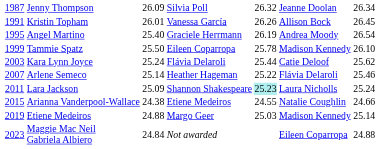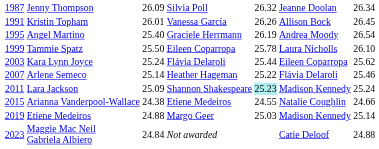 <table>
 <tr>
 <td align=center><a href='#'>1987</a></td>
 <td> <a href='#'>Jenny Thompson</a></td>
 <td>26.09</td>
 <td> <a href='#'>Silvia Poll</a></td>
 <td>26.32</td>
 <td> <a href='#'>Jeanne Doolan</a></td>
 <td>26.34</td>
 </tr>
 <tr>
 <td align=center><a href='#'>1991</a></td>
 <td> <a href='#'>Kristin Topham</a></td>
 <td>26.01</td>
 <td> <a href='#'>Vanessa García</a></td>
 <td>26.26</td>
 <td> <a href='#'>Allison Bock</a></td>
 <td>26.45</td>
 </tr>
 <tr>
 <td align=center><a href='#'>1995</a></td>
 <td> <a href='#'>Angel Martino</a></td>
 <td>25.40</td>
 <td> <a href='#'>Graciele Herrmann</a></td>
 <td>26.19</td>
 <td> <a href='#'>Andrea Moody</a></td>
 <td>26.54</td>
 </tr>
 <tr>
 <td align=center><a href='#'>1999</a></td>
 <td> <a href='#'>Tammie Spatz</a></td>
 <td>25.50</td>
 <td> <a href='#'>Eileen Coparropa</a></td>
 <td>25.78</td>
-<td> <a href='#'>Madison Kennedy</a></td>
+<td> <a href='#'>Laura Nicholls</a></td>
 <td>26.10</td>
 </tr>
 <tr>
 <td align=center><a href='#'>2003</a></td>
 <td> <a href='#'>Kara Lynn Joyce</a></td>
 <td>25.24</td>
 <td> <a href='#'>Flávia Delaroli</a></td>
 <td>25.44</td>
-<td> <a href='#'>Catie Deloof</a></td>
+<td> <a href='#'>Eileen Coparropa</a></td>
 <td>25.62</td>
 </tr>
 <tr>
 <td align=center><a href='#'>2007</a></td>
 <td> <a href='#'>Arlene Semeco</a></td>
 <td>25.14</td>
 <td> <a href='#'>Heather Hageman</a></td>
 <td>25.22</td>
 <td> <a href='#'>Flávia Delaroli</a></td>
 <td>25.46</td>
 </tr>
 <tr>
 <td align=center><a href='#'>2011</a></td>
 <td> <a href='#'>Lara Jackson</a></td>
 <td>25.09</td>
 <td> <a href='#'>Shannon Shakespeare</a></td>
 <td style="background: paleturquoise;">25.23</td>
-<td> <a href='#'>Laura Nicholls</a></td>
+<td> <a href='#'>Madison Kennedy</a></td>
 <td>25.24</td>
 </tr>
 <tr>
 <td align=center><a href='#'>2015</a></td>
 <td> <a href='#'>Arianna Vanderpool-Wallace</a></td>
 <td>24.38</td>
 <td> <a href='#'>Etiene Medeiros</a></td>
 <td>24.55</td>
 <td> <a href='#'>Natalie Coughlin</a></td>
 <td>24.66</td>
 </tr>
 <tr>
 <td align=center><a href='#'>2019</a></td>
 <td> <a href='#'>Etiene Medeiros</a></td>
 <td>24.88</td>
 <td> <a href='#'>Margo Geer</a></td>
 <td>25.03</td>
 <td> <a href='#'>Madison Kennedy</a></td>
 <td>25.14</td>
 </tr>
 <tr>
 <td align=center><a href='#'>2023</a></td>
 <td> <a href='#'>Maggie Mac Neil</a><br> <a href='#'>Gabriela Albiero</a></td>
 <td>24.84</td>
 <td colspan=2 rowspan=1><em>Not awarded</em></td>
-<td> <a href='#'>Eileen Coparropa</a></td>
+<td> <a href='#'>Catie Deloof</a></td>
 <td>24.88</td>
 </tr>
 </table>
